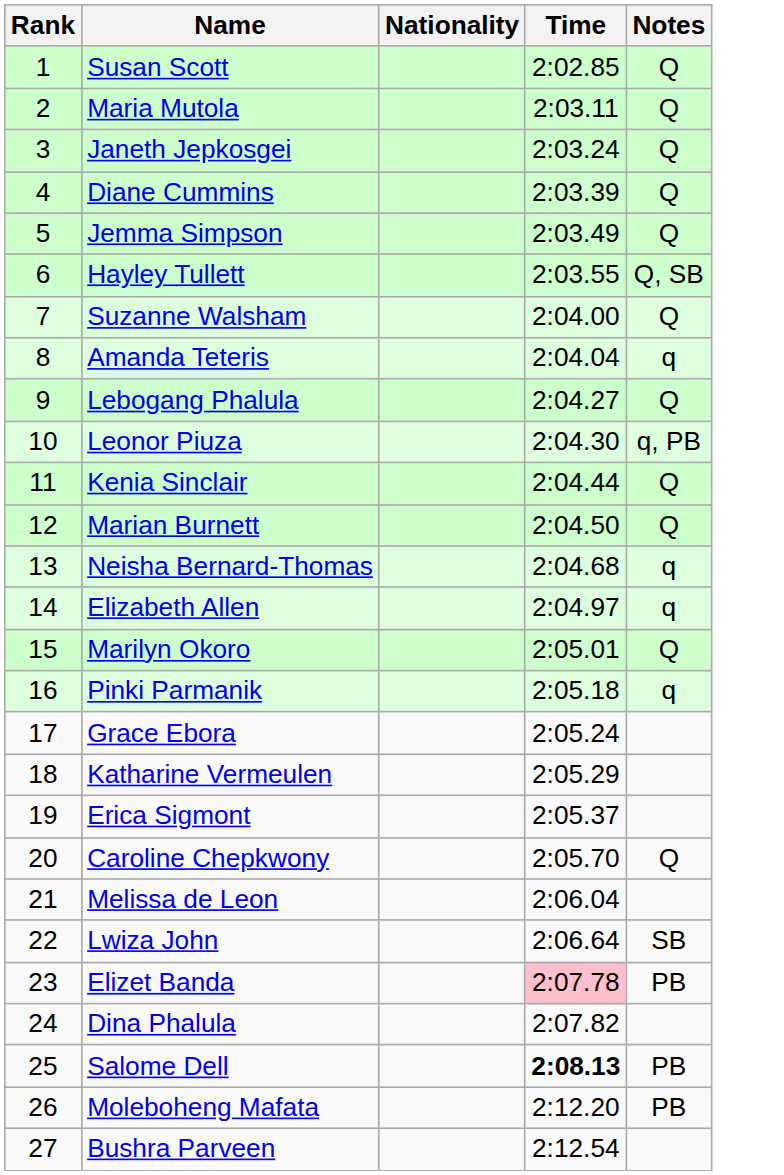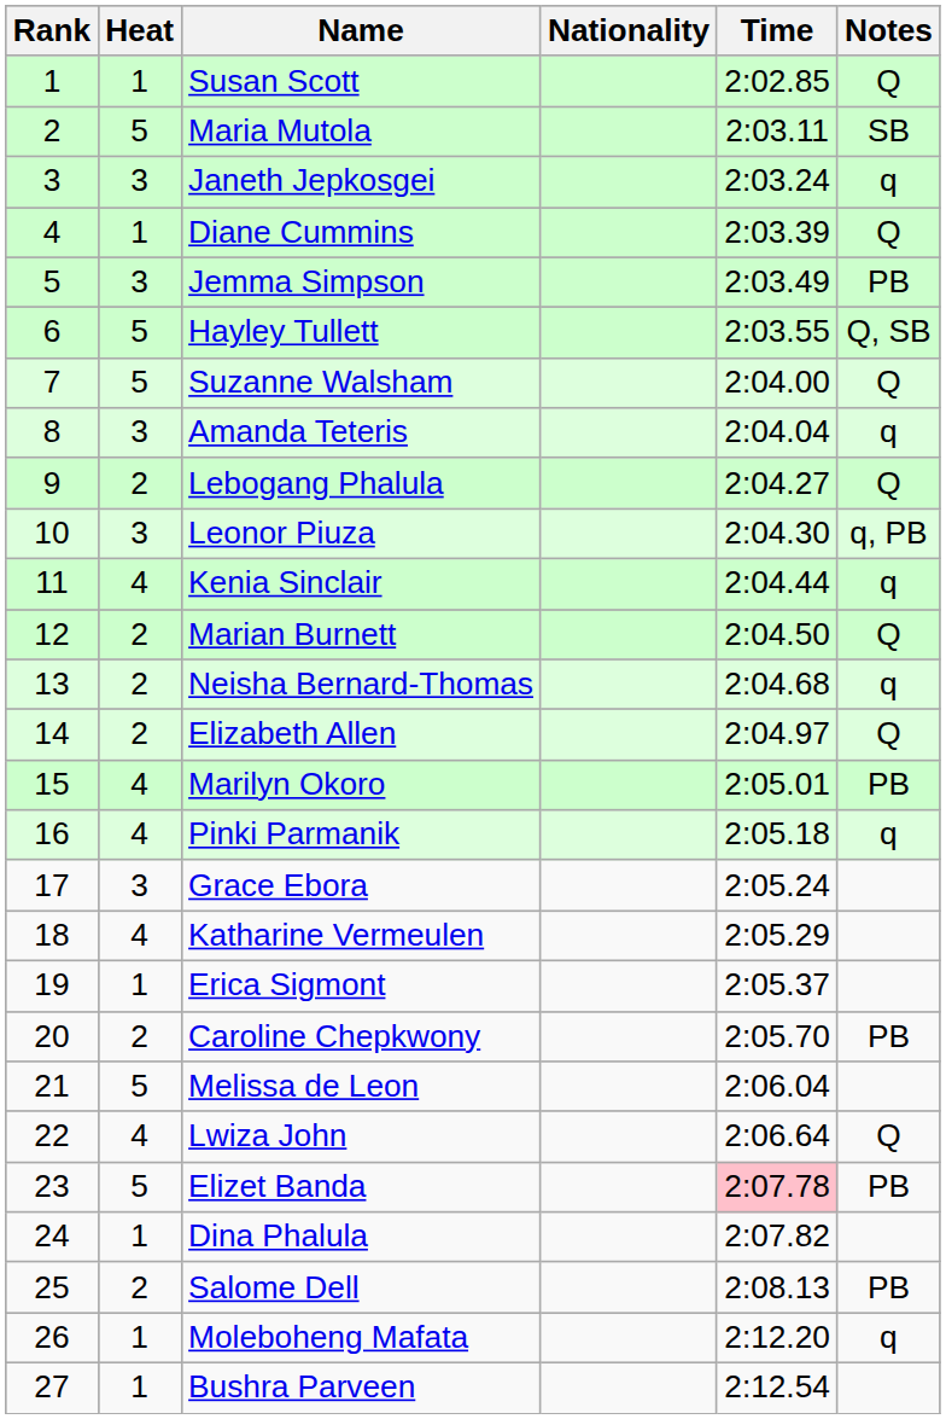 <table class="wikitable sortable" style="text-align:center">
 <tr>
 <th>Rank</th>
+<th>Heat</th>
 <th>Name</th>
 <th>Nationality</th>
 <th>Time</th>
 <th>Notes</th>
 </tr>
 <tr bgcolor=ccffcc>
+<td>1</td>
 <td>1</td>
 <td align=left><a href='#'>Susan Scott</a></td>
 <td align=left></td>
 <td>2:02.85</td>
 <td>Q</td>
 </tr>
 <tr bgcolor=ccffcc>
 <td>2</td>
+<td>5</td>
 <td align=left><a href='#'>Maria Mutola</a></td>
 <td align=left></td>
 <td>2:03.11</td>
-<td>Q</td>
+<td>SB</td>
 </tr>
 <tr bgcolor=ccffcc>
+<td>3</td>
 <td>3</td>
 <td align=left><a href='#'>Janeth Jepkosgei</a></td>
 <td align=left></td>
 <td>2:03.24</td>
-<td>Q</td>
+<td>q</td>
 </tr>
 <tr bgcolor=ccffcc>
 <td>4</td>
+<td>1</td>
 <td align=left><a href='#'>Diane Cummins</a></td>
 <td align=left></td>
 <td>2:03.39</td>
 <td>Q</td>
 </tr>
 <tr bgcolor=ccffcc>
 <td>5</td>
+<td>3</td>
 <td align=left><a href='#'>Jemma Simpson</a></td>
 <td align=left></td>
 <td>2:03.49</td>
-<td>Q</td>
+<td>PB</td>
 </tr>
 <tr bgcolor=ccffcc>
 <td>6</td>
+<td>5</td>
 <td align=left><a href='#'>Hayley Tullett</a></td>
 <td align=left></td>
 <td>2:03.55</td>
 <td>Q, SB</td>
 </tr>
 <tr bgcolor=ddffdd>
 <td>7</td>
+<td>5</td>
 <td align=left><a href='#'>Suzanne Walsham</a></td>
 <td align=left></td>
 <td>2:04.00</td>
 <td>Q</td>
 </tr>
 <tr bgcolor=ddffdd>
 <td>8</td>
+<td>3</td>
 <td align=left><a href='#'>Amanda Teteris</a></td>
 <td align=left></td>
 <td>2:04.04</td>
 <td>q</td>
 </tr>
 <tr bgcolor=ccffcc>
 <td>9</td>
+<td>2</td>
 <td align=left><a href='#'>Lebogang Phalula</a></td>
 <td align=left></td>
 <td>2:04.27</td>
 <td>Q</td>
 </tr>
 <tr bgcolor=ddffdd>
 <td>10</td>
+<td>3</td>
 <td align=left><a href='#'>Leonor Piuza</a></td>
 <td align=left></td>
 <td>2:04.30</td>
 <td>q, PB</td>
 </tr>
 <tr bgcolor=ccffcc>
 <td>11</td>
+<td>4</td>
 <td align=left><a href='#'>Kenia Sinclair</a></td>
 <td align=left></td>
 <td>2:04.44</td>
-<td>Q</td>
+<td>q</td>
 </tr>
 <tr bgcolor=ccffcc>
 <td>12</td>
+<td>2</td>
 <td align=left><a href='#'>Marian Burnett</a></td>
 <td align=left></td>
 <td>2:04.50</td>
 <td>Q</td>
 </tr>
 <tr bgcolor=ddffdd>
 <td>13</td>
+<td>2</td>
 <td align=left><a href='#'>Neisha Bernard-Thomas</a></td>
 <td align=left></td>
 <td>2:04.68</td>
 <td>q</td>
 </tr>
 <tr bgcolor=ddffdd>
 <td>14</td>
+<td>2</td>
 <td align=left><a href='#'>Elizabeth Allen</a></td>
 <td align=left></td>
 <td>2:04.97</td>
-<td>q</td>
+<td>Q</td>
 </tr>
 <tr bgcolor=ccffcc>
 <td>15</td>
+<td>4</td>
 <td align=left><a href='#'>Marilyn Okoro</a></td>
 <td align=left></td>
 <td>2:05.01</td>
-<td>Q</td>
+<td>PB</td>
 </tr>
 <tr bgcolor=ddffdd>
 <td>16</td>
+<td>4</td>
 <td align=left><a href='#'>Pinki Parmanik</a></td>
 <td align=left></td>
 <td>2:05.18</td>
 <td>q</td>
 </tr>
 <tr>
 <td>17</td>
+<td>3</td>
 <td align=left><a href='#'>Grace Ebora</a></td>
 <td align=left></td>
 <td>2:05.24</td>
 <td></td>
 </tr>
 <tr>
 <td>18</td>
+<td>4</td>
 <td align=left><a href='#'>Katharine Vermeulen</a></td>
 <td align=left></td>
 <td>2:05.29</td>
 <td></td>
 </tr>
 <tr>
 <td>19</td>
+<td>1</td>
 <td align=left><a href='#'>Erica Sigmont</a></td>
 <td align=left></td>
 <td>2:05.37</td>
 <td></td>
 </tr>
 <tr>
 <td>20</td>
+<td>2</td>
 <td align=left><a href='#'>Caroline Chepkwony</a></td>
 <td align=left></td>
 <td>2:05.70</td>
-<td>Q</td>
+<td>PB</td>
 </tr>
 <tr>
 <td>21</td>
+<td>5</td>
 <td align=left><a href='#'>Melissa de Leon</a></td>
 <td align=left></td>
 <td>2:06.04</td>
 <td></td>
 </tr>
 <tr>
 <td>22</td>
+<td>4</td>
 <td align=left><a href='#'>Lwiza John</a></td>
 <td align=left></td>
 <td>2:06.64</td>
-<td>SB</td>
+<td>Q</td>
 </tr>
 <tr>
 <td>23</td>
+<td>5</td>
 <td align=left><a href='#'>Elizet Banda</a></td>
 <td align=left></td>
 <td style="background: pink;">2:07.78</td>
 <td>PB</td>
 </tr>
 <tr>
 <td>24</td>
+<td>1</td>
 <td align=left><a href='#'>Dina Phalula</a></td>
 <td align=left></td>
 <td>2:07.82</td>
 <td></td>
 </tr>
 <tr>
 <td>25</td>
+<td>2</td>
 <td align=left><a href='#'>Salome Dell</a></td>
 <td align=left></td>
-<td><strong>2:08.13</strong></td>
+<td>2:08.13</td>
 <td>PB</td>
 </tr>
 <tr>
 <td>26</td>
+<td>1</td>
 <td align=left><a href='#'>Moleboheng Mafata</a></td>
 <td align=left></td>
 <td>2:12.20</td>
-<td>PB</td>
+<td>q</td>
 </tr>
 <tr>
 <td>27</td>
+<td>1</td>
 <td align=left><a href='#'>Bushra Parveen</a></td>
 <td align=left></td>
 <td>2:12.54</td>
 <td></td>
 </tr>
 </table>
